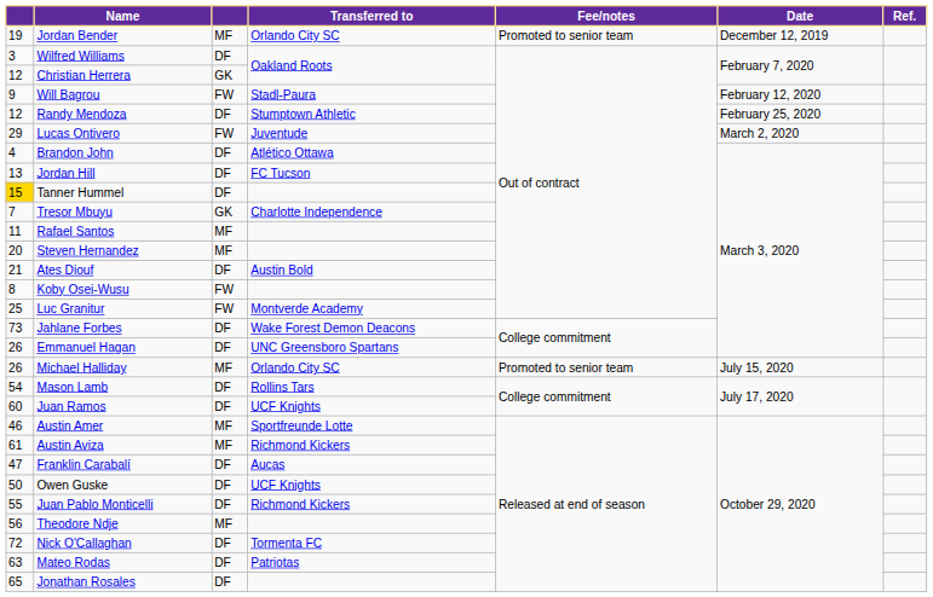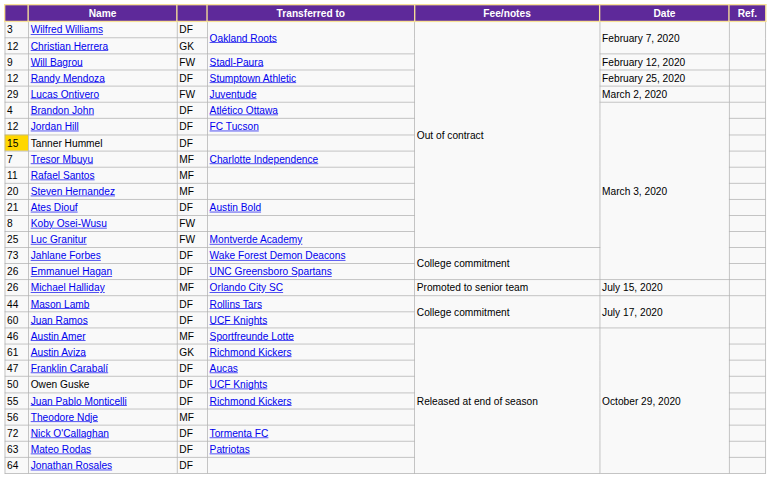 <table class="wikitable sortable" style="width:90%; text-align:center; font-size:95%; text-align:left;">
 <tr>
 <th style="background:#5E299A; color:white; border:2px solid #F8E196;"></th>
 <th style="background:#5E299A; color:white; border:2px solid #F8E196;">Name</th>
 <th style="background:#5E299A; color:white; border:2px solid #F8E196;"></th>
 <th style="background:#5E299A; color:white; border:2px solid #F8E196;">Transferred to</th>
 <th style="background:#5E299A; color:white; border:2px solid #F8E196;">Fee/notes</th>
 <th style="background:#5E299A; color:white; border:2px solid #F8E196;">Date</th>
 <th style="background:#5E299A; color:white; border:2px solid #F8E196;">Ref.</th>
-</tr>
-<tr>
-<td>19</td>
-<td> <a href='#'>Jordan Bender</a></td>
-<td>MF</td>
-<td> <a href='#'>Orlando City SC</a></td>
-<td>Promoted to senior team</td>
-<td>December 12, 2019</td>
-<td></td>
 </tr>
 <tr>
 <td>3</td>
 <td> <a href='#'>Wilfred Williams</a></td>
 <td>DF</td>
 <td rowspan="2"> <a href='#'>Oakland Roots</a></td>
 <td rowspan="14">Out of contract</td>
 <td rowspan="2">February 7, 2020</td>
 <td rowspan="2"></td>
 </tr>
 <tr>
 <td>12</td>
 <td> <a href='#'>Christian Herrera</a></td>
 <td>GK</td>
 </tr>
 <tr>
 <td>9</td>
 <td> <a href='#'>Will Bagrou</a></td>
 <td>FW</td>
 <td> <a href='#'>Stadl-Paura</a></td>
 <td>February 12, 2020</td>
 <td></td>
 </tr>
 <tr>
 <td>12</td>
 <td> <a href='#'>Randy Mendoza</a></td>
 <td>DF</td>
 <td> <a href='#'>Stumptown Athletic</a></td>
 <td>February 25, 2020</td>
 <td></td>
 </tr>
 <tr>
 <td>29</td>
 <td> <a href='#'>Lucas Ontivero</a></td>
 <td>FW</td>
 <td> <a href='#'>Juventude</a></td>
 <td>March 2, 2020</td>
 <td></td>
 </tr>
 <tr>
 <td>4</td>
 <td> <a href='#'>Brandon John</a></td>
 <td>DF</td>
 <td> <a href='#'>Atlético Ottawa</a></td>
 <td rowspan="11">March 3, 2020</td>
 <td></td>
 </tr>
 <tr>
-<td>13</td>
+<td>12</td>
 <td> <a href='#'>Jordan Hill</a></td>
 <td>DF</td>
 <td> <a href='#'>FC Tucson</a></td>
 <td></td>
 </tr>
 <tr>
 <td style="background: gold;">15</td>
 <td> Tanner Hummel</td>
 <td>DF</td>
 <td></td>
 <td></td>
 </tr>
 <tr>
 <td>7</td>
 <td> <a href='#'>Tresor Mbuyu</a></td>
-<td>GK</td>
+<td>MF</td>
 <td> <a href='#'>Charlotte Independence</a></td>
 <td></td>
 </tr>
 <tr>
 <td>11</td>
 <td> <a href='#'>Rafael Santos</a></td>
 <td>MF</td>
 <td></td>
 <td></td>
 </tr>
 <tr>
 <td>20</td>
 <td> <a href='#'>Steven Hernandez</a></td>
 <td>MF</td>
 <td></td>
 <td></td>
 </tr>
 <tr>
 <td>21</td>
 <td> <a href='#'>Ates Diouf</a></td>
 <td>DF</td>
 <td> <a href='#'>Austin Bold</a></td>
 <td></td>
 </tr>
 <tr>
 <td>8</td>
 <td> <a href='#'>Koby Osei-Wusu</a></td>
 <td>FW</td>
 <td></td>
 <td></td>
 </tr>
 <tr>
 <td>25</td>
 <td> <a href='#'>Luc Granitur</a></td>
 <td>FW</td>
 <td> <a href='#'>Montverde Academy</a></td>
 <td></td>
 </tr>
 <tr>
 <td>73</td>
 <td> <a href='#'>Jahlane Forbes</a></td>
 <td>DF</td>
 <td> <a href='#'>Wake Forest Demon Deacons</a></td>
 <td rowspan="2">College commitment</td>
 <td></td>
 </tr>
 <tr>
 <td>26</td>
 <td> <a href='#'>Emmanuel Hagan</a></td>
 <td>DF</td>
 <td> <a href='#'>UNC Greensboro Spartans</a></td>
 <td></td>
 </tr>
 <tr>
 <td>26</td>
 <td> <a href='#'>Michael Halliday</a></td>
 <td>MF</td>
 <td> <a href='#'>Orlando City SC</a></td>
 <td>Promoted to senior team</td>
 <td>July 15, 2020</td>
 <td></td>
 </tr>
 <tr>
-<td>54</td>
+<td>44</td>
 <td> <a href='#'>Mason Lamb</a></td>
 <td>DF</td>
 <td> <a href='#'>Rollins Tars</a></td>
 <td rowspan="2">College commitment</td>
 <td rowspan="2">July 17, 2020</td>
 <td rowspan="2"></td>
 </tr>
 <tr>
 <td>60</td>
 <td> <a href='#'>Juan Ramos</a></td>
 <td>DF</td>
 <td> <a href='#'>UCF Knights</a></td>
 </tr>
 <tr>
 <td>46</td>
 <td> <a href='#'>Austin Amer</a></td>
 <td>MF</td>
 <td> <a href='#'>Sportfreunde Lotte</a></td>
 <td rowspan="9">Released at end of season</td>
 <td rowspan="9">October 29, 2020</td>
 <td></td>
 </tr>
 <tr>
 <td>61</td>
 <td> <a href='#'>Austin Aviza</a></td>
-<td>MF</td>
+<td>GK</td>
 <td> <a href='#'>Richmond Kickers</a></td>
 <td></td>
 </tr>
 <tr>
 <td>47</td>
 <td> <a href='#'>Franklin Carabalí</a></td>
 <td>DF</td>
 <td> <a href='#'>Aucas</a></td>
 <td></td>
 </tr>
 <tr>
 <td>50</td>
 <td> Owen Guske</td>
 <td>DF</td>
 <td> <a href='#'>UCF Knights</a></td>
 <td></td>
 </tr>
 <tr>
 <td>55</td>
 <td> <a href='#'>Juan Pablo Monticelli</a></td>
 <td>DF</td>
 <td> <a href='#'>Richmond Kickers</a></td>
 <td></td>
 </tr>
 <tr>
 <td>56</td>
 <td> <a href='#'>Theodore Ndje</a></td>
 <td>MF</td>
 <td></td>
 <td></td>
 </tr>
 <tr>
 <td>72</td>
 <td> <a href='#'>Nick O'Callaghan</a></td>
 <td>DF</td>
 <td> <a href='#'>Tormenta FC</a></td>
 <td></td>
 </tr>
 <tr>
 <td>63</td>
 <td> <a href='#'>Mateo Rodas</a></td>
 <td>DF</td>
 <td> <a href='#'>Patriotas</a></td>
 <td></td>
 </tr>
 <tr>
-<td>65</td>
+<td>64</td>
 <td> <a href='#'>Jonathan Rosales</a></td>
 <td>DF</td>
 <td></td>
 <td></td>
 </tr>
 </table>
